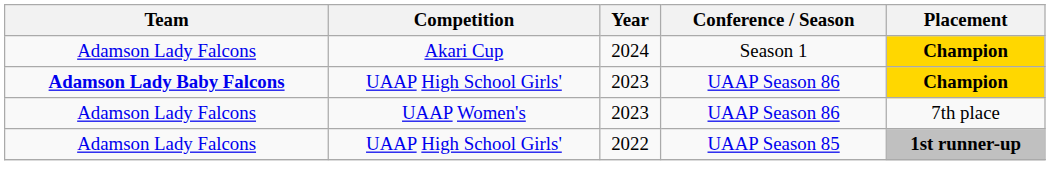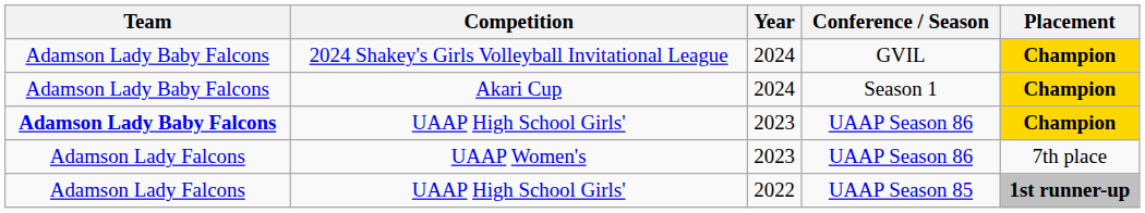 <table class="wikitable sortable" style=" font-size:95%; width:95%; text-align:center">
 <tr>
 <th>Team</th>
 <th>Competition</th>
 <th>Year</th>
 <th>Conference / Season</th>
 <th>Placement</th>
 </tr>
 <tr>
-<td> <a href='#'>Adamson Lady Falcons</a></td>
+<td> <a href='#'>Adamson Lady Baby Falcons</a></td>
+<td><a href='#'>2024 Shakey's Girls Volleyball Invitational League</a></td>
+<td>2024</td>
+<td>GVIL</td>
+<td style="background:gold;"><strong>Champion</strong></td>
+</tr>
+<tr>
+<td> <a href='#'>Adamson Lady Baby Falcons</a></td>
 <td><a href='#'>Akari Cup</a></td>
 <td>2024</td>
 <td>Season 1</td>
 <td style="background:gold;"><strong>Champion</strong></td>
 </tr>
 <tr>
 <td><strong> <a href='#'>Adamson Lady Baby Falcons</a></strong></td>
 <td><a href='#'>UAAP</a> <a href='#'>High School Girls'</a></td>
 <td>2023</td>
 <td><a href='#'>UAAP Season 86</a></td>
 <td style="background:gold;"><strong>Champion</strong></td>
 </tr>
 <tr>
 <td> <a href='#'>Adamson Lady Falcons</a></td>
 <td><a href='#'>UAAP</a> <a href='#'>Women's</a></td>
 <td>2023</td>
 <td><a href='#'>UAAP Season 86</a></td>
 <td>7th place</td>
 </tr>
 <tr>
 <td> <a href='#'>Adamson Lady Falcons</a></td>
 <td><a href='#'>UAAP</a> <a href='#'>High School Girls'</a></td>
 <td>2022</td>
 <td><a href='#'>UAAP Season 85</a></td>
 <td style="background:silver;"><strong>1st runner-up</strong></td>
 </tr>
 <tr>
 </tr>
 </table>
